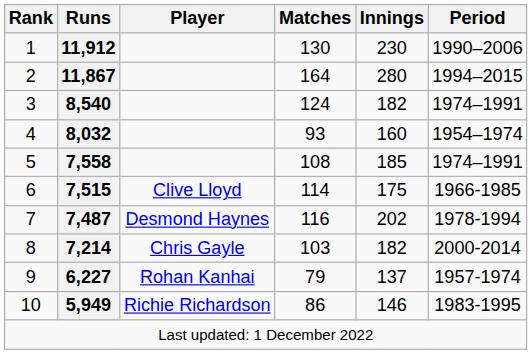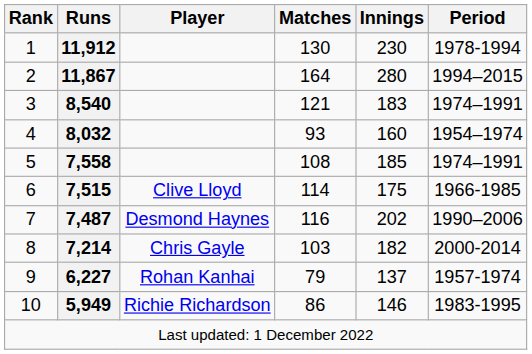 <table class="wikitable plainrowheaders sortable" style=text-align:center>
 <tr>
 <th scope=col>Rank</th>
 <th scope=col>Runs</th>
 <th scope=col>Player</th>
 <th scope=col>Matches</th>
 <th scope=col>Innings</th>
 <th scope=col>Period</th>
 </tr>
 <tr>
 <td align=center>1</td>
 <th scope=row style="text-align:center;">11,912</th>
 <td></td>
 <td align=center>130</td>
 <td align=center>230</td>
-<td>1990–2006</td>
+<td>1978-1994</td>
 </tr>
 <tr>
 <td align=center>2</td>
 <th scope=row style=text-align:center;>11,867</th>
 <td></td>
 <td align=center>164</td>
 <td align=center>280</td>
 <td>1994–2015</td>
 </tr>
 <tr>
 <td align=center>3</td>
 <th scope=row style=text-align:center;>8,540</th>
 <td></td>
-<td align=center>124</td>
-<td align=center>182</td>
+<td align=center>121</td>
+<td align=center>183</td>
 <td>1974–1991</td>
 </tr>
 <tr>
 <td align=center>4</td>
 <th scope=row style=text-align:center;>8,032</th>
 <td></td>
 <td align=center>93</td>
 <td align=center>160</td>
 <td>1954–1974</td>
 </tr>
 <tr>
 <td align=center>5</td>
 <th scope=row style=text-align:center;>7,558</th>
 <td></td>
 <td align=center>108</td>
 <td align=center>185</td>
 <td>1974–1991</td>
 </tr>
 <tr>
 <td>6</td>
 <th scope=row style="text-align:center;">7,515</th>
 <td><a href='#'>Clive Lloyd</a></td>
 <td>114</td>
 <td>175</td>
 <td>1966-1985</td>
 </tr>
 <tr>
 <td>7</td>
 <th scope=row style="text-align:center;">7,487</th>
 <td><a href='#'>Desmond Haynes</a></td>
 <td>116</td>
 <td>202</td>
-<td>1978-1994</td>
+<td>1990–2006</td>
 </tr>
 <tr>
 <td>8</td>
 <th scope=row style="text-align:center;">7,214</th>
 <td><a href='#'>Chris Gayle</a></td>
 <td>103</td>
 <td>182</td>
 <td>2000-2014</td>
 </tr>
 <tr>
 <td>9</td>
 <th scope=row style="text-align:center;">6,227</th>
 <td><a href='#'>Rohan Kanhai</a></td>
 <td>79</td>
 <td>137</td>
 <td>1957-1974</td>
 </tr>
 <tr>
 <td>10</td>
 <th scope=row style="text-align:center;">5,949</th>
 <td><a href='#'>Richie Richardson</a></td>
 <td>86</td>
 <td>146</td>
 <td>1983-1995</td>
 </tr>
 <tr class="sortbottom">
 <td colspan="6"><small>Last updated: 1 December 2022</small></td>
 </tr>
 </table>
